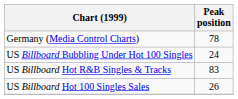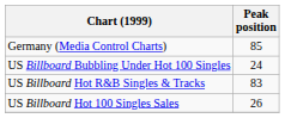 <table class="wikitable">
 <tr>
 <th>Chart (1999)</th>
 <th>Peak<br>position</th>
 </tr>
 <tr>
 <td>Germany (<a href='#'>Media Control Charts</a>)</td>
-<td align="center">78</td>
+<td align="center">85</td>
 </tr>
 <tr>
 <td>US <a href='#'><em>Billboard</em> Bubbling Under Hot 100 Singles</a></td>
 <td align="center">24</td>
 </tr>
 <tr>
 <td>US <em>Billboard</em> <a href='#'>Hot R&B Singles & Tracks</a></td>
 <td align="center">83</td>
 </tr>
 <tr>
 <td>US <em>Billboard</em> <a href='#'>Hot 100 Singles Sales</a></td>
 <td align="center">26</td>
 </tr>
 <tr>
 </tr>
 </table>
